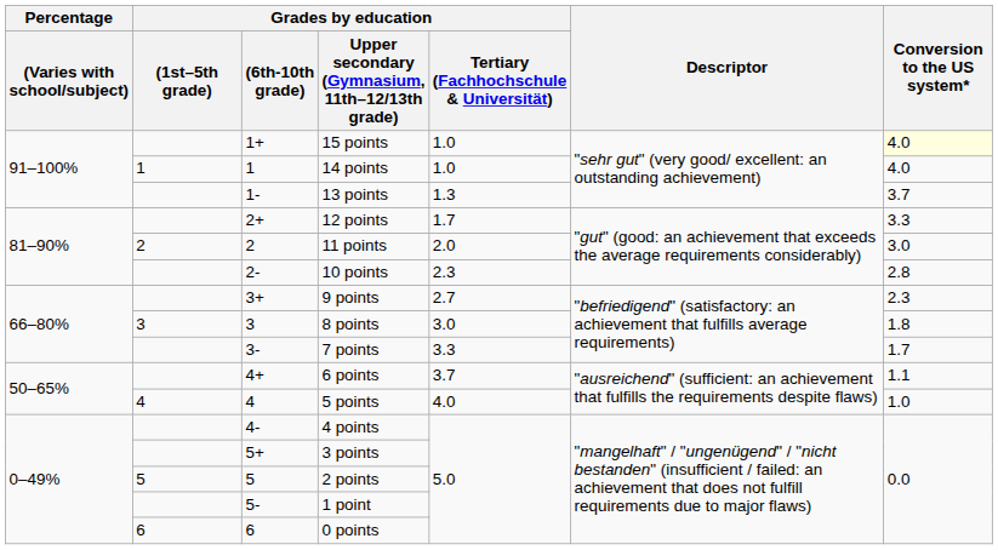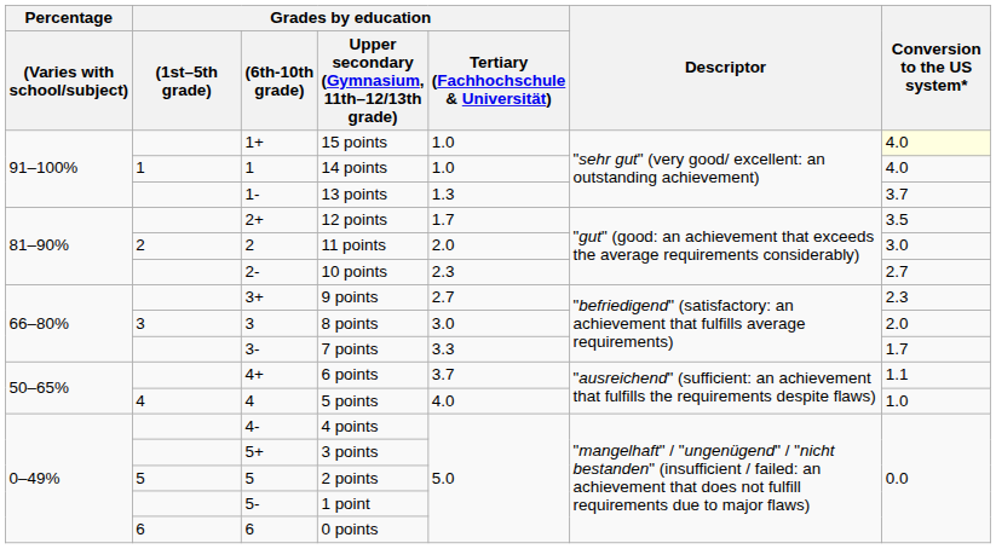 <table class="wikitable collapsible">
 <tr>
 <th width="80pt">Percentage<br></th>
 <th colspan="4" width="220pt">Grades by education</th>
 <th width="300pt" rowspan=2>Descriptor</th>
 <th width="100pt" rowspan=2>Conversion to the US system*</th>
 </tr>
 <tr>
 <th>(Varies with school/subject)</th>
 <th width="100pt">(1st–5th grade)</th>
 <th>(6th-10th<br>grade)</th>
 <th width="100pt">Upper secondary<br>(<a href='#'>Gymnasium</a>, 11th–12/13th grade)</th>
 <th width="100pt">Tertiary<br>(<a href='#'>Fachhochschule</a> & <a href='#'>Universität</a>)</th>
 </tr>
 <tr>
 <td rowspan="3">91–100%</td>
 <td></td>
 <td>1+</td>
 <td>15 points</td>
 <td>1.0</td>
 <td rowspan="3" style="text-align: left">"<em>sehr gut</em>" (very good/ excellent: an outstanding achievement)</td>
 <td style="background: lightyellow;">4.0</td>
 </tr>
 <tr>
 <td>1</td>
 <td>1</td>
 <td>14 points</td>
 <td>1.0</td>
 <td>4.0</td>
 </tr>
 <tr>
 <td></td>
 <td>1-</td>
 <td>13 points</td>
 <td>1.3</td>
 <td>3.7</td>
 </tr>
 <tr>
 <td rowspan="3">81–90%</td>
 <td></td>
 <td>2+</td>
 <td>12 points</td>
 <td>1.7</td>
 <td rowspan="3" style="text-align: left">"<em>gut</em>" (good: an achievement that exceeds the average requirements considerably)</td>
-<td>3.3</td>
+<td>3.5</td>
 </tr>
 <tr>
 <td>2</td>
 <td>2</td>
 <td>11 points</td>
 <td>2.0</td>
 <td>3.0</td>
 </tr>
 <tr>
 <td></td>
 <td>2-</td>
 <td>10 points</td>
 <td>2.3</td>
-<td>2.8</td>
+<td>2.7</td>
 </tr>
 <tr>
 <td rowspan="3">66–80%</td>
 <td></td>
 <td>3+</td>
 <td>9 points</td>
 <td>2.7</td>
 <td rowspan="3" style="text-align: left">"<em>befriedigend</em>" (satisfactory: an achievement that fulfills average requirements)</td>
 <td>2.3</td>
 </tr>
 <tr>
 <td>3</td>
 <td>3</td>
 <td>8 points</td>
 <td>3.0</td>
-<td>1.8</td>
+<td>2.0</td>
 </tr>
 <tr>
 <td></td>
 <td>3-</td>
 <td>7 points</td>
 <td>3.3</td>
 <td>1.7</td>
 </tr>
 <tr>
 <td rowspan="2">50–65%</td>
 <td></td>
 <td>4+</td>
 <td>6 points</td>
 <td>3.7</td>
 <td rowspan="2" style="text-align: left">"<em>ausreichend</em>" (sufficient: an achievement that fulfills the requirements despite flaws)</td>
 <td>1.1</td>
 </tr>
 <tr>
 <td>4</td>
 <td>4</td>
 <td>5 points</td>
 <td>4.0</td>
 <td>1.0</td>
 </tr>
 <tr>
 <td rowspan="5">0–49%</td>
 <td></td>
 <td>4-</td>
 <td>4 points</td>
 <td rowspan="5">5.0</td>
 <td rowspan="5" style="text-align: left">"<em>mangelhaft</em>" / "<em>ungenügend</em>" / "<em>nicht bestanden</em>" (insufficient / failed: an achievement that does not fulfill requirements due to major flaws)</td>
 <td rowspan="5">0.0</td>
 </tr>
 <tr>
 <td></td>
 <td>5+</td>
 <td>3 points</td>
 </tr>
 <tr>
 <td>5</td>
 <td>5</td>
 <td>2 points</td>
 </tr>
 <tr>
 <td></td>
 <td>5-</td>
 <td>1 point</td>
 </tr>
 <tr>
 <td>6</td>
 <td>6</td>
 <td>0 points</td>
 </tr>
 </table>
